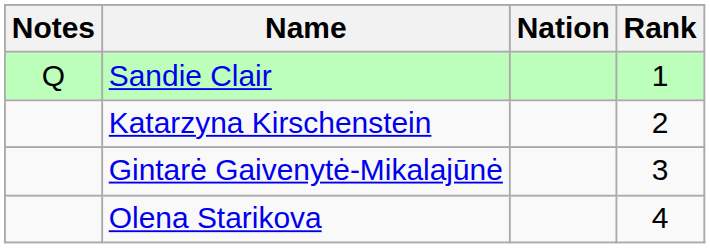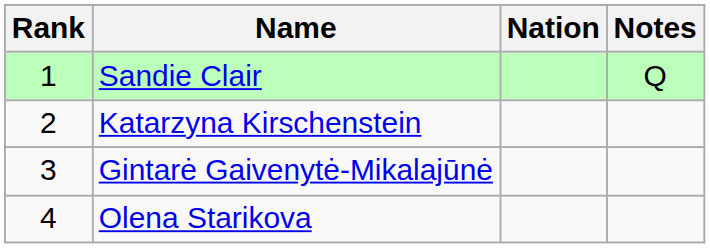 <table class="wikitable sortable" style="text-align:center">
 <tr>
-<th>Notes</th>
+<th>Rank</th>
 <th>Name</th>
 <th>Nation</th>
-<th>Rank</th>
+<th>Notes</th>
 </tr>
 <tr bgcolor=bbffbb>
-<td>Q</td>
+<td>1</td>
 <td align=left><a href='#'>Sandie Clair</a></td>
 <td align=left></td>
-<td>1</td>
+<td>Q</td>
 </tr>
 <tr>
-<td></td>
+<td>2</td>
 <td align=left><a href='#'>Katarzyna Kirschenstein</a></td>
 <td align=left></td>
-<td>2</td>
+<td></td>
 </tr>
 <tr>
-<td></td>
+<td>3</td>
 <td align=left><a href='#'>Gintarė Gaivenytė-Mikalajūnė</a></td>
 <td align=left></td>
-<td>3</td>
+<td></td>
 </tr>
 <tr>
-<td></td>
+<td>4</td>
 <td align=left><a href='#'>Olena Starikova</a></td>
 <td align=left></td>
-<td>4</td>
+<td></td>
 </tr>
 </table>
